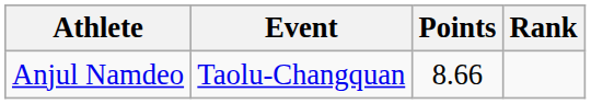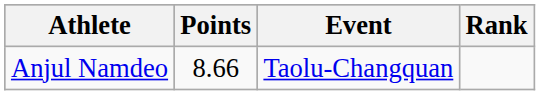 <table class="wikitable" style="text-align:center;">
 <tr>
 <th>Athlete</th>
+<th>Points</th>
 <th>Event</th>
-<th>Points</th>
 <th>Rank</th>
 </tr>
 <tr>
 <td><a href='#'>Anjul Namdeo</a></td>
+<td>8.66</td>
 <td><a href='#'>Taolu-Changquan</a></td>
-<td>8.66</td>
 <td></td>
 </tr>
 </table>
